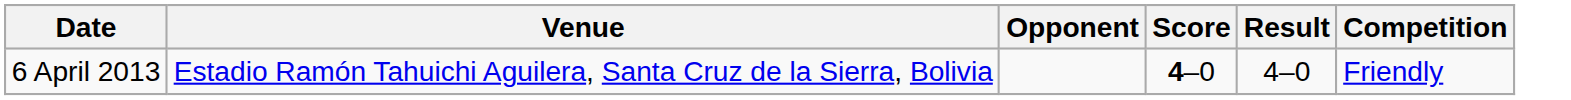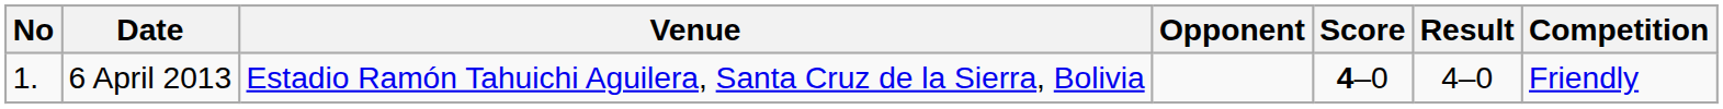 <table class="wikitable" style="font-size:85%;">
 <tr>
+<th>No</th>
 <th>Date</th>
 <th>Venue</th>
 <th>Opponent</th>
 <th>Score</th>
 <th>Result</th>
 <th>Competition</th>
 </tr>
 <tr>
+<td>1.</td>
 <td>6 April 2013</td>
 <td><a href='#'>Estadio Ramón Tahuichi Aguilera</a>, <a href='#'>Santa Cruz de la Sierra</a>, <a href='#'>Bolivia</a></td>
 <td></td>
 <td align=center><strong>4</strong>–0</td>
 <td align=center>4–0</td>
 <td><a href='#'>Friendly</a></td>
 </tr>
 </table>
